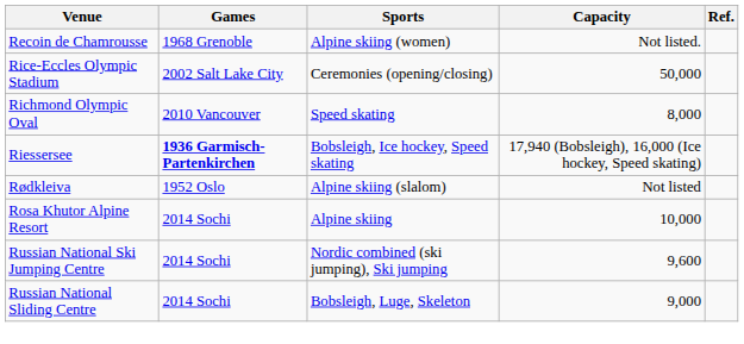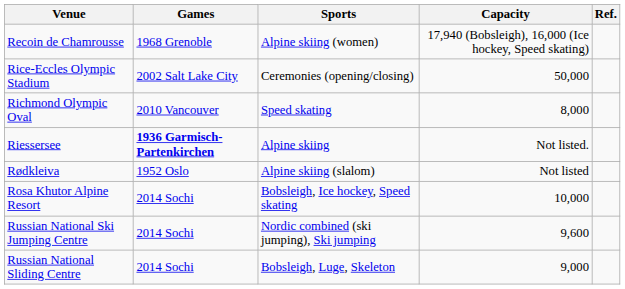 <table class="wikitable sortable" width=780px>
 <tr>
 <th>Venue</th>
 <th>Games</th>
 <th>Sports</th>
 <th>Capacity</th>
 <th>Ref.</th>
 </tr>
 <tr>
 <td><a href='#'>Recoin de Chamrousse</a></td>
 <td><a href='#'>1968 Grenoble</a></td>
 <td><a href='#'>Alpine skiing</a> (women)</td>
-<td align="right">Not listed.</td>
+<td align="right">17,940 (Bobsleigh), 16,000 (Ice hockey, Speed skating)</td>
 <td align=center></td>
 </tr>
 <tr>
 <td><a href='#'>Rice-Eccles Olympic Stadium</a></td>
 <td><a href='#'>2002 Salt Lake City</a></td>
 <td>Ceremonies (opening/closing)</td>
 <td align="right">50,000</td>
 <td align=center></td>
 </tr>
 <tr>
 <td><a href='#'>Richmond Olympic Oval</a></td>
 <td><a href='#'>2010 Vancouver</a></td>
 <td><a href='#'>Speed skating</a></td>
 <td align="right">8,000</td>
 <td align=center></td>
 </tr>
 <tr>
 <td><a href='#'>Riessersee</a></td>
 <td><strong><a href='#'>1936 Garmisch-Partenkirchen</a></strong></td>
-<td><a href='#'>Bobsleigh</a>, <a href='#'>Ice hockey</a>, <a href='#'>Speed skating</a></td>
-<td align="right">17,940 (Bobsleigh), 16,000 (Ice hockey, Speed skating)</td>
+<td><a href='#'>Alpine skiing</a></td>
+<td align="right">Not listed.</td>
 <td align=center></td>
 </tr>
 <tr>
 <td><a href='#'>Rødkleiva</a></td>
 <td><a href='#'>1952 Oslo</a></td>
 <td><a href='#'>Alpine skiing</a> (slalom)</td>
 <td align="right">Not listed</td>
 <td align=center></td>
 </tr>
 <tr>
 <td><a href='#'>Rosa Khutor Alpine Resort</a></td>
 <td><a href='#'>2014 Sochi</a></td>
-<td><a href='#'>Alpine skiing</a></td>
+<td><a href='#'>Bobsleigh</a>, <a href='#'>Ice hockey</a>, <a href='#'>Speed skating</a></td>
 <td align="right">10,000</td>
 <td align=center></td>
 </tr>
 <tr>
 <td><a href='#'>Russian National Ski Jumping Centre</a></td>
 <td><a href='#'>2014 Sochi</a></td>
 <td><a href='#'>Nordic combined</a> (ski jumping), <a href='#'>Ski jumping</a></td>
 <td align="right">9,600</td>
 <td align=center></td>
 </tr>
 <tr>
 <td><a href='#'>Russian National Sliding Centre</a></td>
 <td><a href='#'>2014 Sochi</a></td>
 <td><a href='#'>Bobsleigh</a>, <a href='#'>Luge</a>, <a href='#'>Skeleton</a></td>
 <td align="right">9,000</td>
 <td align=center></td>
 </tr>
 </table>
